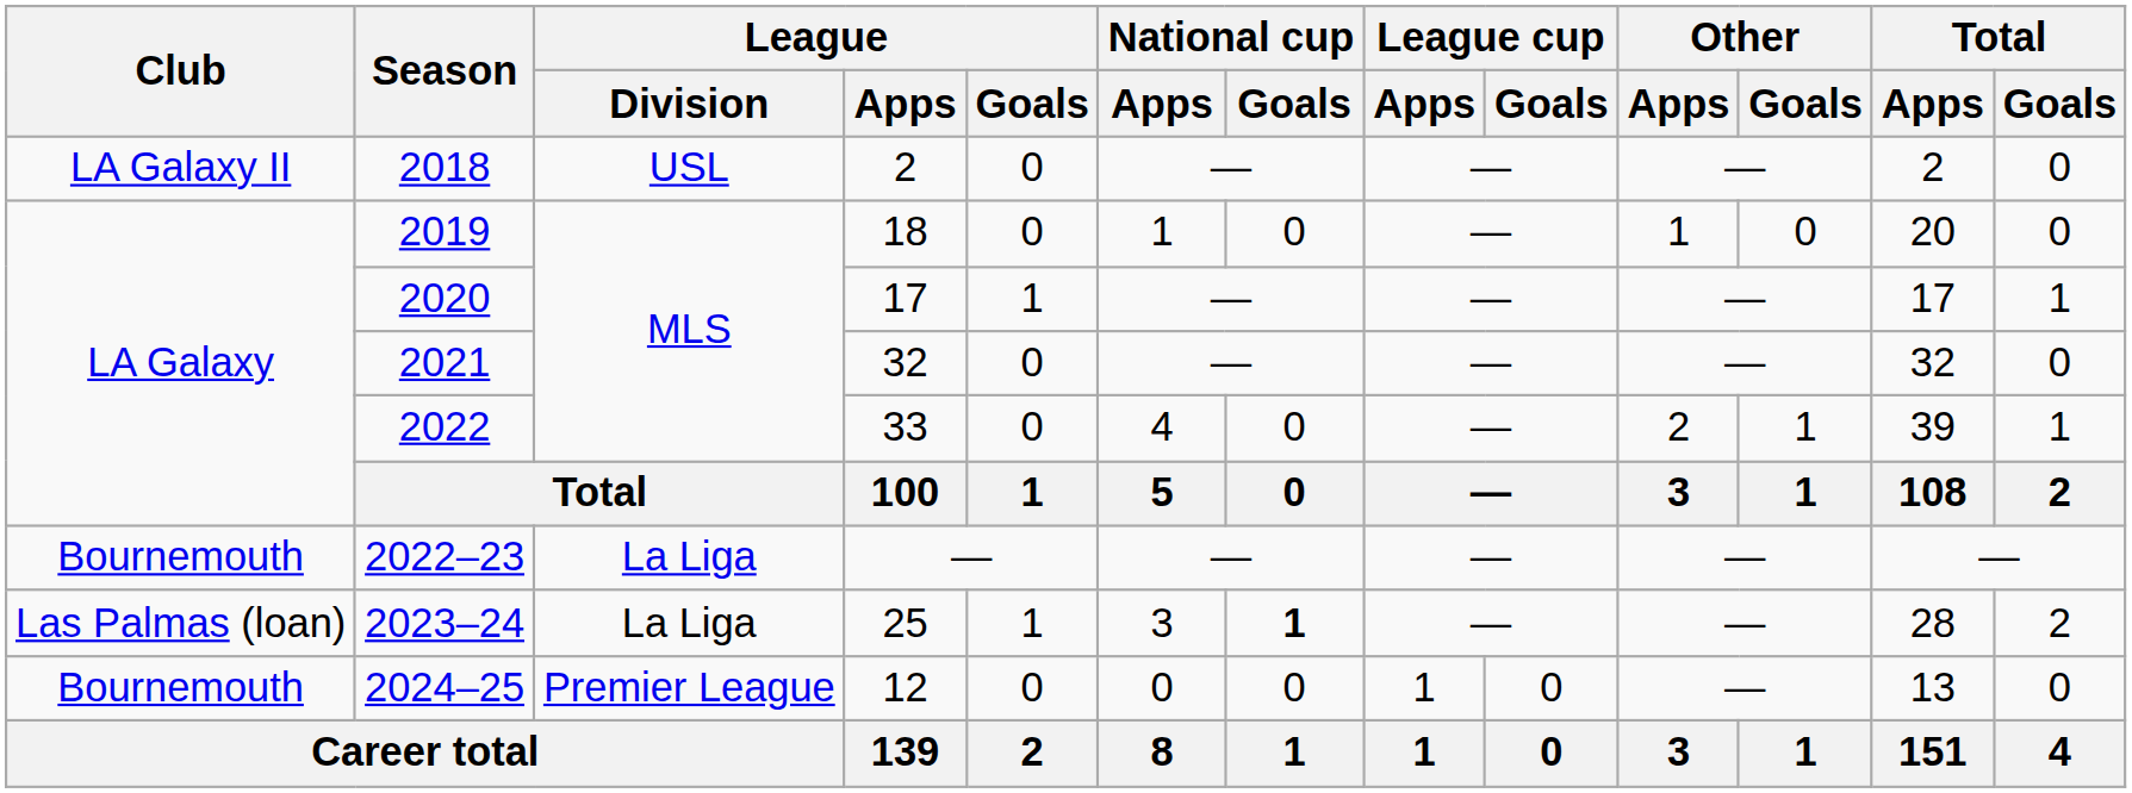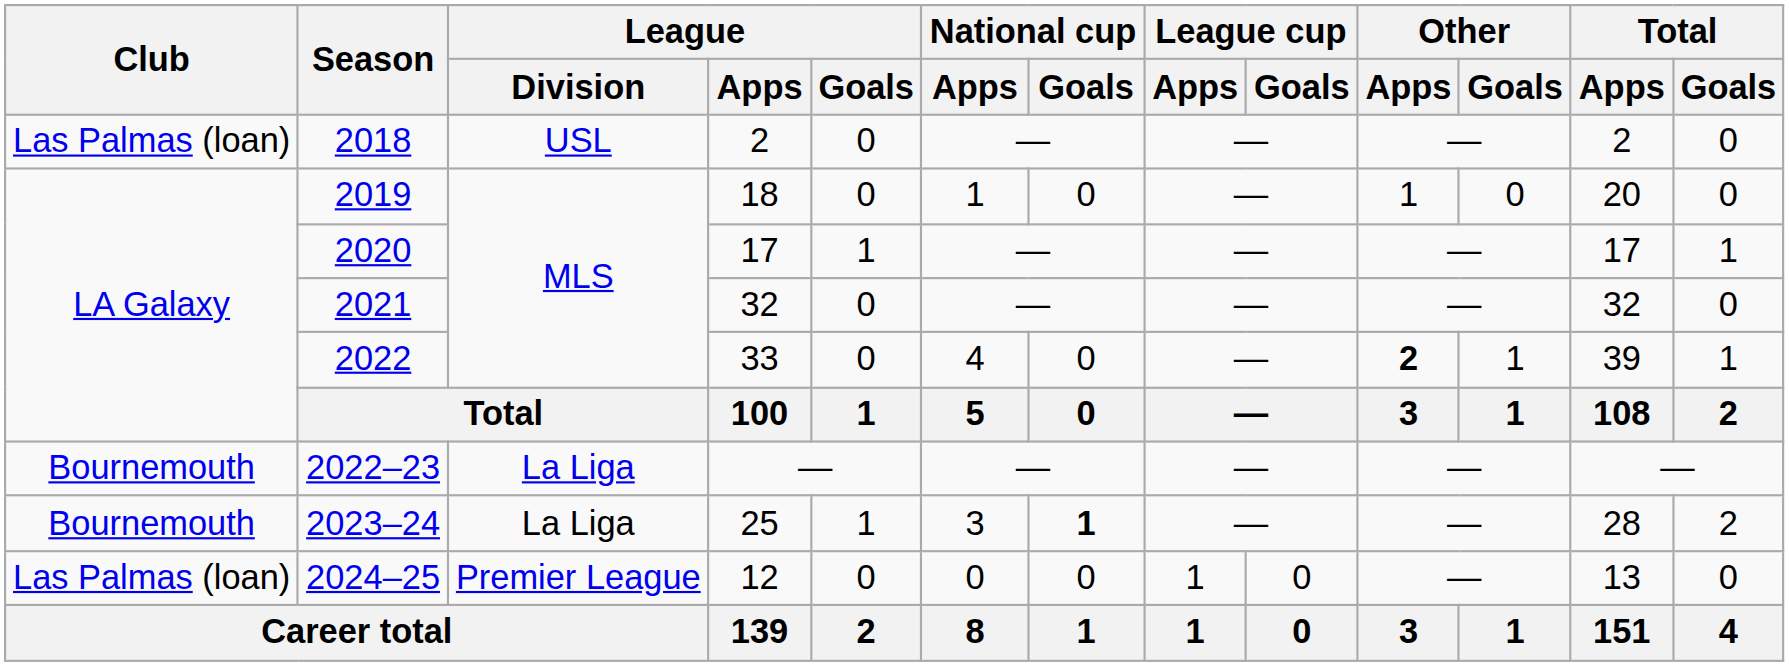 <table class="wikitable" style="text-align:center">
 <tr>
 <th rowspan="2">Club</th>
 <th rowspan="2">Season</th>
 <th colspan="3">League</th>
 <th colspan="2">National cup</th>
 <th colspan="2">League cup</th>
 <th colspan="2">Other</th>
 <th colspan="2">Total</th>
 </tr>
 <tr>
 <th>Division</th>
 <th>Apps</th>
 <th>Goals</th>
 <th>Apps</th>
 <th>Goals</th>
 <th>Apps</th>
 <th>Goals</th>
 <th>Apps</th>
 <th>Goals</th>
 <th>Apps</th>
 <th>Goals</th>
 </tr>
 <tr>
-<td><a href='#'>LA Galaxy II</a></td>
+<td><a href='#'>Las Palmas</a> (loan)</td>
 <td><a href='#'>2018</a></td>
 <td><a href='#'>USL</a></td>
 <td>2</td>
 <td>0</td>
 <td colspan="2">—</td>
 <td colspan="2">—</td>
 <td colspan="2">—</td>
 <td>2</td>
 <td>0</td>
 </tr>
 <tr>
 <td rowspan="5"><a href='#'>LA Galaxy</a></td>
 <td><a href='#'>2019</a></td>
 <td rowspan="4"><a href='#'>MLS</a></td>
 <td>18</td>
 <td>0</td>
 <td>1</td>
 <td>0</td>
 <td colspan="2">—</td>
 <td>1</td>
 <td>0</td>
 <td>20</td>
 <td>0</td>
 </tr>
 <tr>
 <td><a href='#'>2020</a></td>
 <td>17</td>
 <td>1</td>
 <td colspan="2">—</td>
 <td colspan="2">—</td>
 <td colspan="2">—</td>
 <td>17</td>
 <td>1</td>
 </tr>
 <tr>
 <td><a href='#'>2021</a></td>
 <td>32</td>
 <td>0</td>
 <td colspan="2">—</td>
 <td colspan="2">—</td>
 <td colspan="2">—</td>
 <td>32</td>
 <td>0</td>
 </tr>
 <tr>
 <td><a href='#'>2022</a></td>
 <td>33</td>
 <td>0</td>
 <td>4</td>
 <td>0</td>
 <td colspan="2">—</td>
-<td>2</td>
+<td><strong>2</strong></td>
 <td>1</td>
 <td>39</td>
 <td>1</td>
 </tr>
 <tr>
 <th colspan="2">Total</th>
 <th>100</th>
 <th>1</th>
 <th>5</th>
 <th>0</th>
 <th colspan="2">—</th>
 <th>3</th>
 <th>1</th>
 <th>108</th>
 <th>2</th>
 </tr>
 <tr>
 <td><a href='#'>Bournemouth</a></td>
 <td><a href='#'>2022–23</a></td>
 <td><a href='#'>La Liga</a></td>
 <td colspan="2">—</td>
 <td colspan="2">—</td>
 <td colspan="2">—</td>
 <td colspan="2">—</td>
 <td colspan="2">—</td>
 </tr>
 <tr>
-<td><a href='#'>Las Palmas</a> (loan)</td>
+<td><a href='#'>Bournemouth</a></td>
 <td><a href='#'>2023–24</a></td>
 <td>La Liga</td>
 <td>25</td>
 <td>1</td>
 <td>3</td>
 <td><strong>1</strong></td>
 <td colspan="2">—</td>
 <td colspan="2">—</td>
 <td>28</td>
 <td>2</td>
 </tr>
 <tr>
-<td><a href='#'>Bournemouth</a></td>
+<td><a href='#'>Las Palmas</a> (loan)</td>
 <td><a href='#'>2024–25</a></td>
 <td><a href='#'>Premier League</a></td>
 <td>12</td>
 <td>0</td>
 <td>0</td>
 <td>0</td>
 <td>1</td>
 <td>0</td>
 <td colspan="2">—</td>
 <td>13</td>
 <td>0</td>
 </tr>
 <tr>
 <th colspan="3">Career total</th>
 <th>139</th>
 <th>2</th>
 <th>8</th>
 <th>1</th>
 <th>1</th>
 <th>0</th>
 <th>3</th>
 <th>1</th>
 <th>151</th>
 <th>4</th>
 </tr>
 </table>
